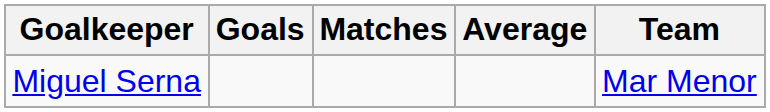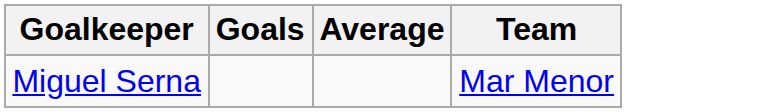 <table class="wikitable sortable" class="wikitable">
 <tr style="background:#ccc; text-align:center;">
 <th>Goalkeeper</th>
 <th>Goals</th>
-<th>Matches</th>
 <th>Average</th>
 <th>Team</th>
 </tr>
 <tr>
 <td> <a href='#'>Miguel Serna</a></td>
 <td></td>
 <td></td>
-<td></td>
 <td><a href='#'>Mar Menor</a></td>
 </tr>
 </table>
